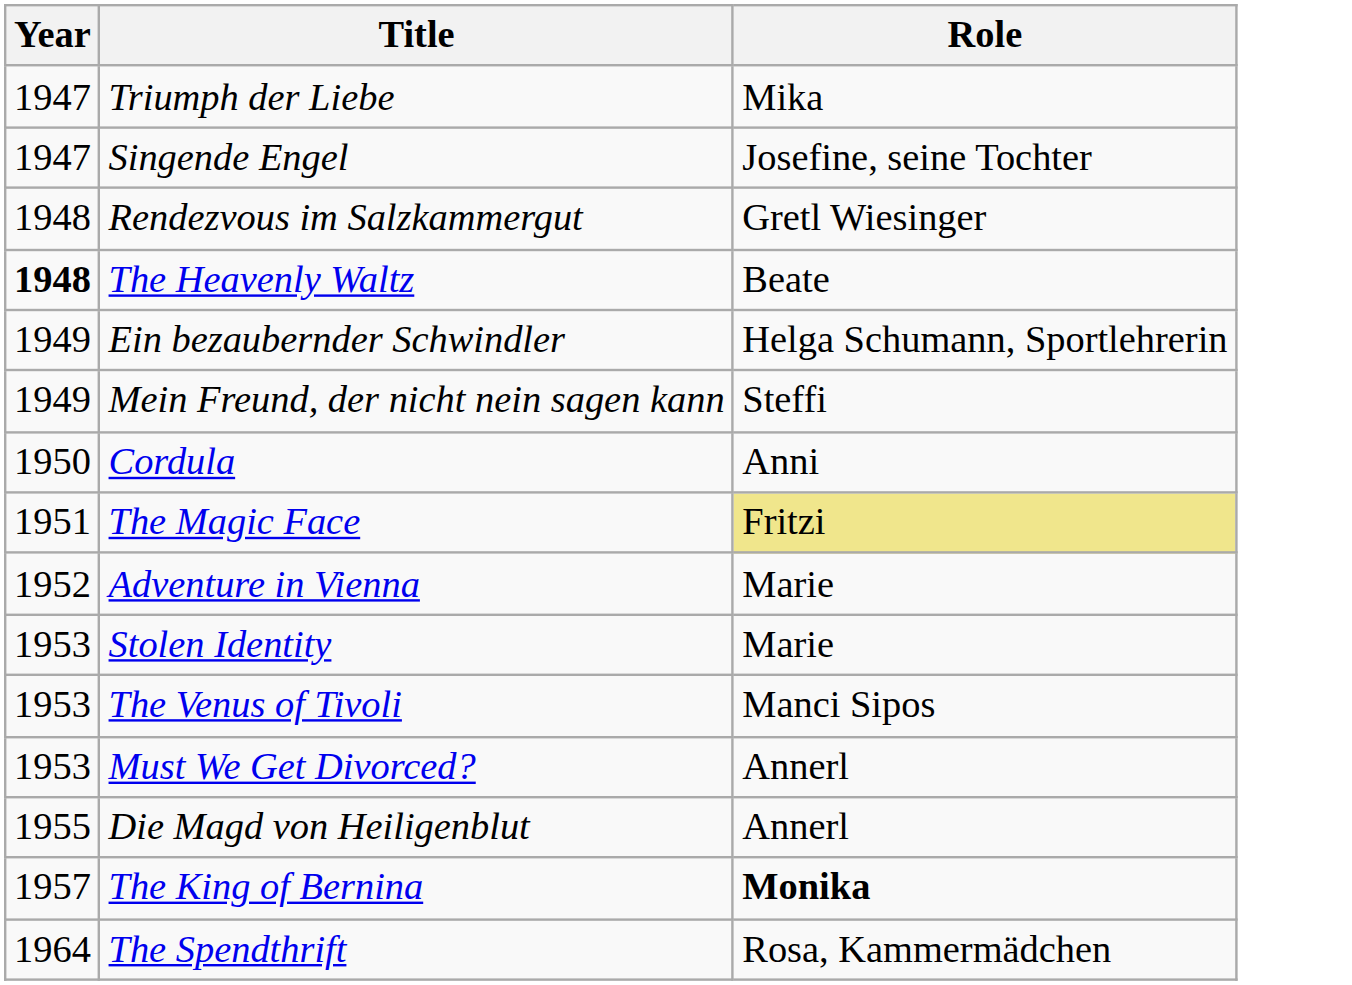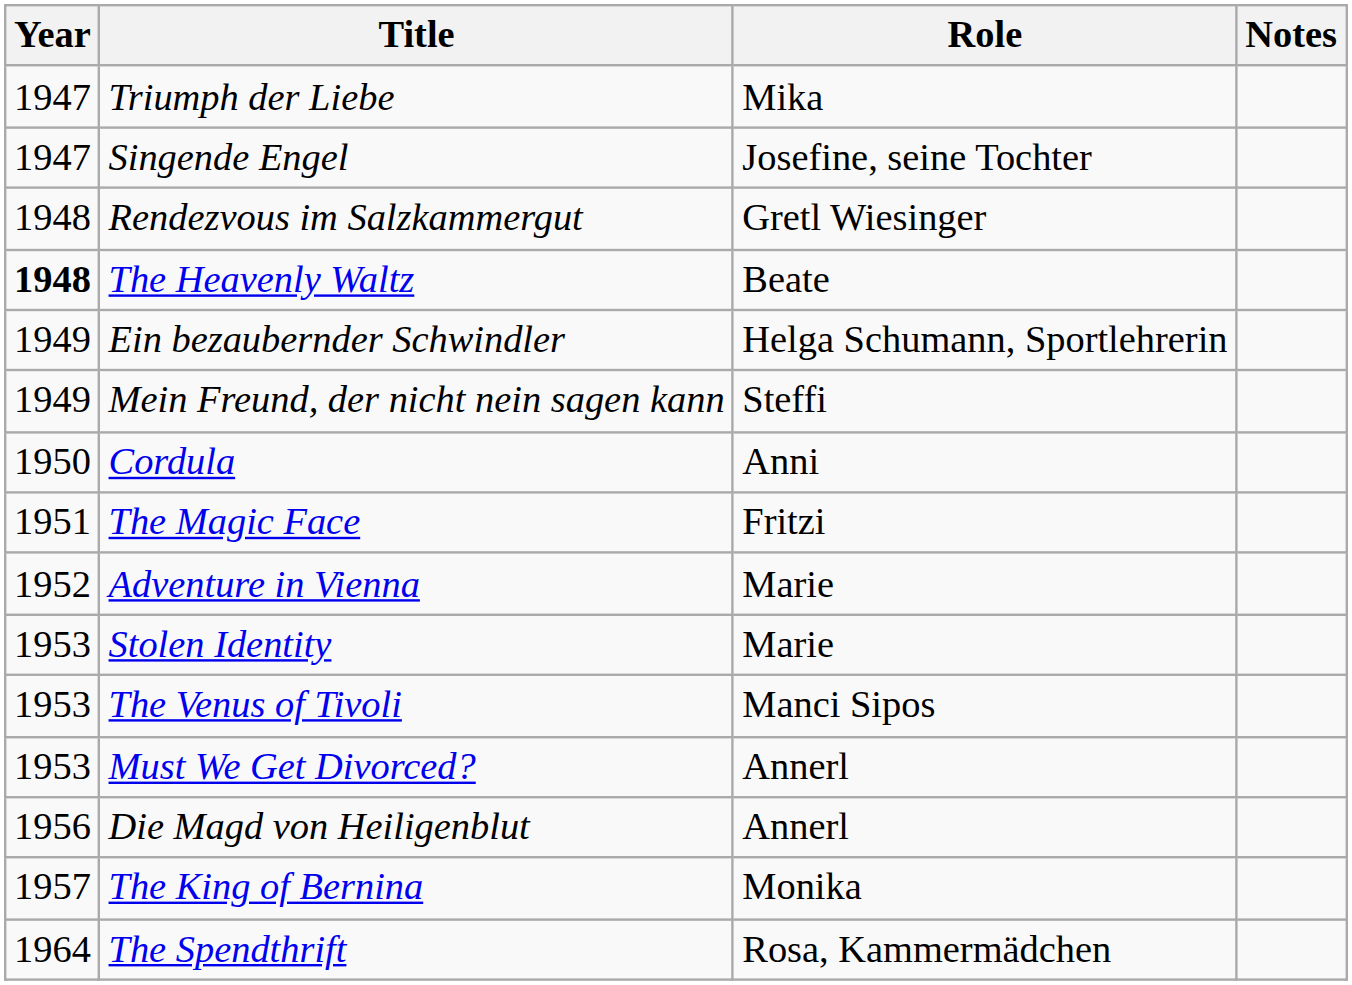 <table class="wikitable">
 <tr>
 <th>Year</th>
 <th>Title</th>
 <th>Role</th>
+<th>Notes</th>
 </tr>
 <tr>
 <td>1947</td>
 <td><em>Triumph der Liebe</em></td>
 <td>Mika</td>
+<td></td>
 </tr>
 <tr>
 <td>1947</td>
 <td><em>Singende Engel</em></td>
 <td>Josefine, seine Tochter</td>
+<td></td>
 </tr>
 <tr>
 <td>1948</td>
 <td><em>Rendezvous im Salzkammergut</em></td>
 <td>Gretl Wiesinger</td>
+<td></td>
 </tr>
 <tr>
 <td><strong>1948</strong></td>
 <td><em><a href='#'>The Heavenly Waltz</a></em></td>
 <td>Beate</td>
+<td></td>
 </tr>
 <tr>
 <td>1949</td>
 <td><em>Ein bezaubernder Schwindler</em></td>
 <td>Helga Schumann, Sportlehrerin</td>
+<td></td>
 </tr>
 <tr>
 <td>1949</td>
 <td><em>Mein Freund, der nicht nein sagen kann</em></td>
 <td>Steffi</td>
+<td></td>
 </tr>
 <tr>
 <td>1950</td>
 <td><em><a href='#'>Cordula</a></em></td>
 <td>Anni</td>
+<td></td>
 </tr>
 <tr>
 <td>1951</td>
 <td><em><a href='#'>The Magic Face</a></em></td>
-<td style="background: khaki;">Fritzi</td>
+<td>Fritzi</td>
+<td></td>
 </tr>
 <tr>
 <td>1952</td>
 <td><em><a href='#'>Adventure in Vienna</a></em></td>
 <td>Marie</td>
+<td></td>
 </tr>
 <tr>
 <td>1953</td>
 <td><em><a href='#'>Stolen Identity</a></em></td>
 <td>Marie</td>
+<td></td>
 </tr>
 <tr>
 <td>1953</td>
 <td><em><a href='#'>The Venus of Tivoli</a></em></td>
 <td>Manci Sipos</td>
+<td></td>
 </tr>
 <tr>
 <td>1953</td>
 <td><em><a href='#'>Must We Get Divorced?</a></em></td>
 <td>Annerl</td>
+<td></td>
 </tr>
 <tr>
-<td>1955</td>
+<td>1956</td>
 <td><em>Die Magd von Heiligenblut</em></td>
 <td>Annerl</td>
+<td></td>
 </tr>
 <tr>
 <td>1957</td>
 <td><em><a href='#'>The King of Bernina</a></em></td>
-<td><strong>Monika</strong></td>
+<td>Monika</td>
+<td></td>
 </tr>
 <tr>
 <td>1964</td>
 <td><em><a href='#'>The Spendthrift</a></em></td>
 <td>Rosa, Kammermädchen</td>
+<td></td>
 </tr>
 </table>
